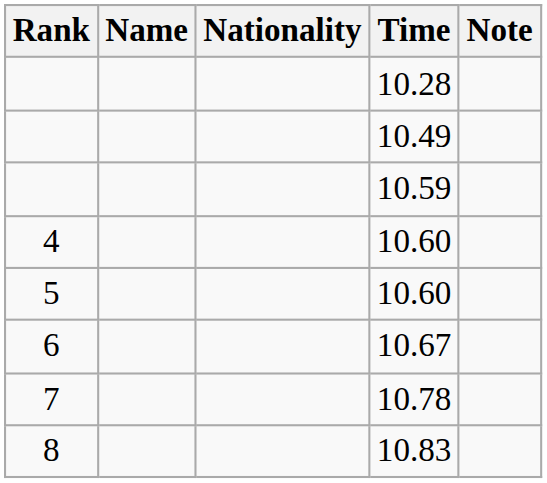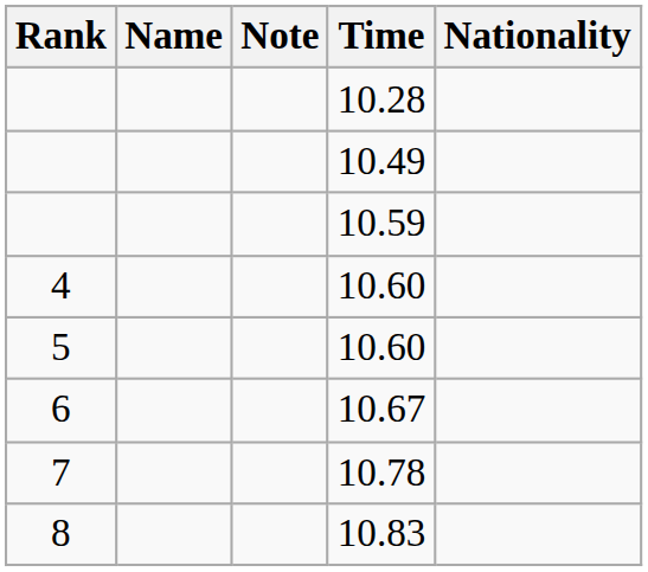 <table class="wikitable sortable" style="text-align:center">
 <tr>
 <th>Rank</th>
 <th>Name</th>
+<th>Note</th>
+<th>Time</th>
 <th>Nationality</th>
-<th>Time</th>
-<th>Note</th>
 </tr>
 <tr>
 <td></td>
 <td align=left></td>
+<td><strong></strong></td>
+<td>10.28</td>
 <td align=left></td>
-<td>10.28</td>
-<td><strong></strong></td>
 </tr>
 <tr>
 <td></td>
 <td align=left></td>
+<td></td>
+<td>10.49</td>
 <td align=left></td>
-<td>10.49</td>
-<td></td>
 </tr>
 <tr>
 <td></td>
 <td align=left></td>
+<td></td>
+<td>10.59</td>
 <td align=left></td>
-<td>10.59</td>
-<td></td>
 </tr>
 <tr>
 <td>4</td>
 <td align=left></td>
+<td></td>
+<td>10.60</td>
 <td align=left></td>
-<td>10.60</td>
-<td></td>
 </tr>
 <tr>
 <td>5</td>
 <td align=left></td>
+<td></td>
+<td>10.60</td>
 <td align=left></td>
-<td>10.60</td>
-<td></td>
 </tr>
 <tr>
 <td>6</td>
 <td align=left></td>
+<td></td>
+<td>10.67</td>
 <td align=left></td>
-<td>10.67</td>
-<td></td>
 </tr>
 <tr>
 <td>7</td>
 <td align=left></td>
+<td></td>
+<td>10.78</td>
 <td align=left></td>
-<td>10.78</td>
-<td></td>
 </tr>
 <tr>
 <td>8</td>
 <td align=left></td>
+<td></td>
+<td>10.83</td>
 <td align=left></td>
-<td>10.83</td>
-<td></td>
 </tr>
 </table>
